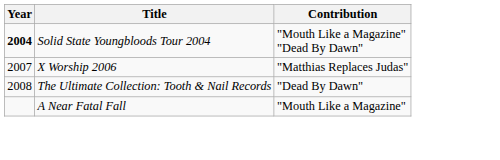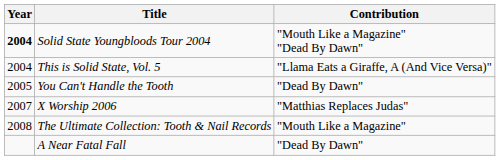 <table class="wikitable">
 <tr>
 <th>Year</th>
 <th>Title</th>
 <th>Contribution</th>
 </tr>
 <tr>
 <td><strong>2004</strong></td>
 <td><em>Solid State Youngbloods Tour 2004</em></td>
 <td>"Mouth Like a Magazine"<br>"Dead By Dawn"</td>
 </tr>
 <tr>
+<td>2004</td>
+<td><em>This is Solid State, Vol. 5</em></td>
+<td>"Llama Eats a Giraffe, A (And Vice Versa)"</td>
+</tr>
+<tr>
+<td>2005</td>
+<td><em>You Can't Handle the Tooth</em></td>
+<td>"Dead By Dawn"</td>
+</tr>
+<tr>
 <td>2007</td>
 <td><em>X Worship 2006</em></td>
 <td>"Matthias Replaces Judas"</td>
 </tr>
 <tr>
 <td>2008</td>
 <td><em>The Ultimate Collection: Tooth & Nail Records</em></td>
-<td>"Dead By Dawn"</td>
+<td>"Mouth Like a Magazine"</td>
 </tr>
 <tr>
 <td></td>
 <td><em>A Near Fatal Fall</em></td>
-<td>"Mouth Like a Magazine"</td>
+<td>"Dead By Dawn"</td>
 </tr>
 </table>
